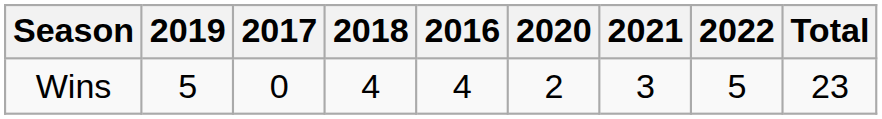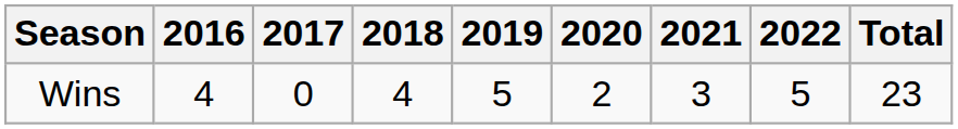 <table class="wikitable">
 <tr>
 <th>Season</th>
-<th>2019</th>
+<th>2016</th>
 <th>2017</th>
 <th>2018</th>
-<th>2016</th>
+<th>2019</th>
 <th>2020</th>
 <th>2021</th>
 <th>2022</th>
 <th><strong>Total</strong></th>
 </tr>
 <tr align="center">
 <td>Wins</td>
-<td>5</td>
+<td>4</td>
 <td>0</td>
 <td>4</td>
-<td>4</td>
+<td>5</td>
 <td>2</td>
 <td>3</td>
 <td>5</td>
 <td>23</td>
 </tr>
 </table>
